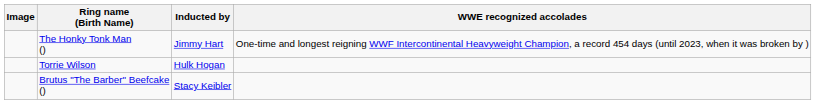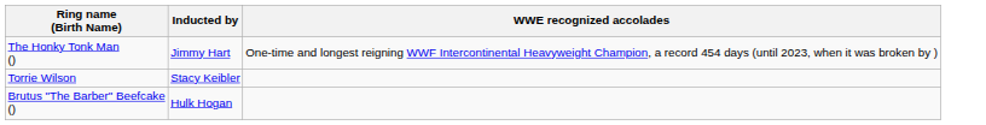 <table class="wikitable">
 <tr>
-<th class="unsortable">Image</th>
 <th>Ring name<br>(Birth Name)</th>
 <th>Inducted by</th>
 <th class="unsortable">WWE recognized accolades</th>
 </tr>
 <tr>
-<td></td>
 <td><a href='#'>The Honky Tonk Man</a><br>()</td>
 <td><a href='#'>Jimmy Hart</a></td>
 <td>One-time and longest reigning <a href='#'>WWF Intercontinental Heavyweight Champion</a>, a record 454 days (until 2023, when it was broken by )</td>
 </tr>
 <tr Shawn Michaels>
+<td><a href='#'>Torrie Wilson</a></td>
+<td><a href='#'>Stacy Keibler</a></td>
 <td></td>
-<td><a href='#'>Torrie Wilson</a></td>
+</tr>
+<tr>
+<td><a href='#'>Brutus "The Barber" Beefcake</a> <br>()</td>
 <td><a href='#'>Hulk Hogan</a></td>
 <td></td>
 </tr>
-<tr>
-<td></td>
-<td><a href='#'>Brutus "The Barber" Beefcake</a> <br>()</td>
-<td><a href='#'>Stacy Keibler</a></td>
-<td></td>
-</tr>
 </table>
